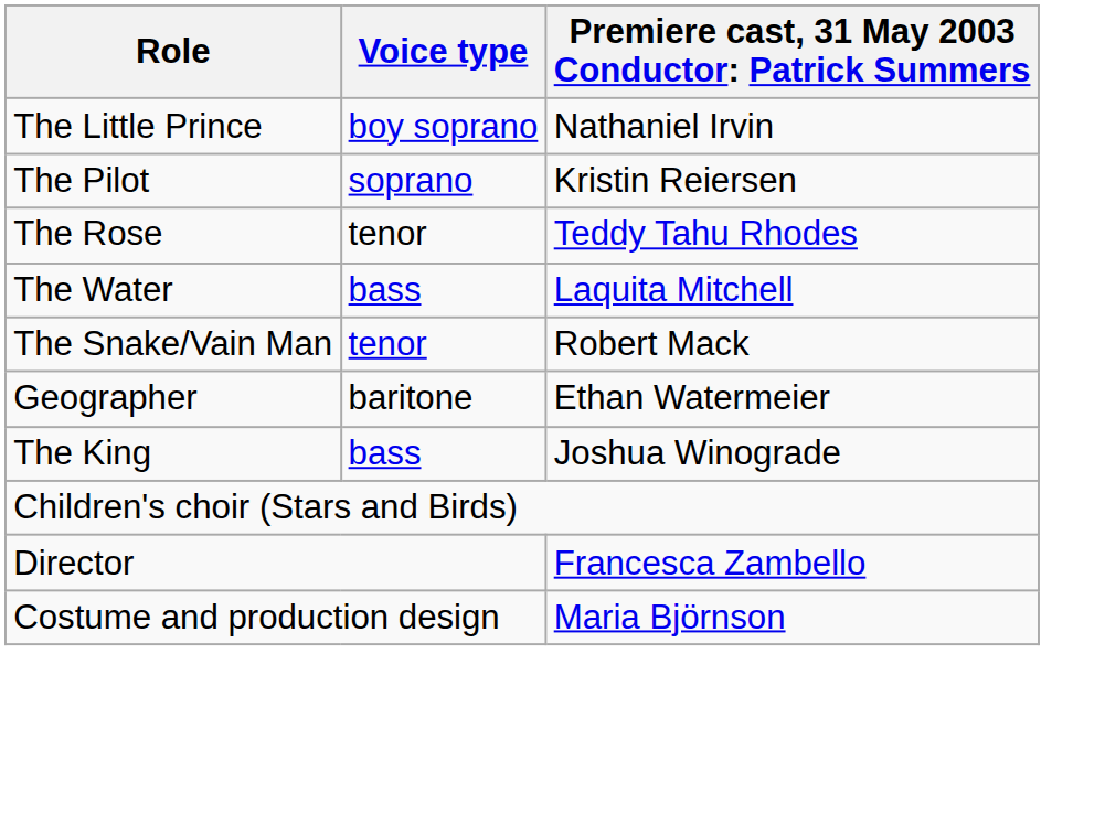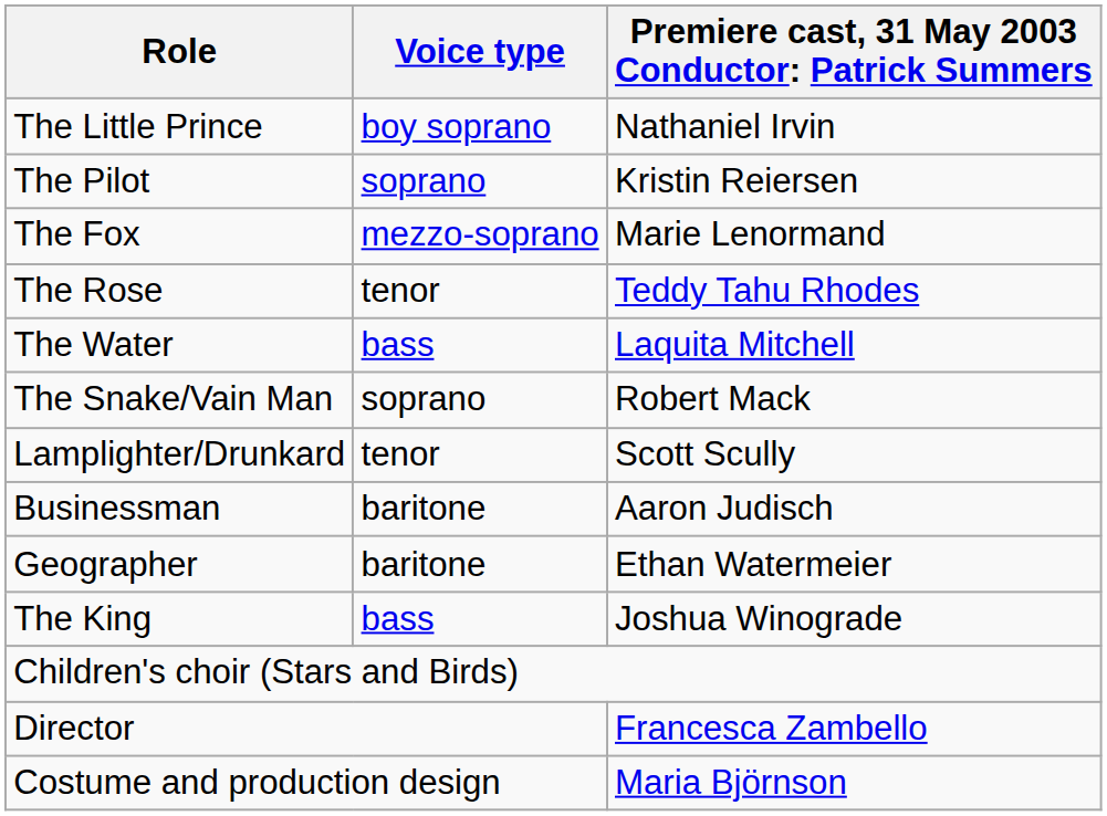 <table class="wikitable">
 <tr>
 <th>Role</th>
 <th><a href='#'>Voice type</a></th>
 <th>Premiere cast, 31 May 2003<br><a href='#'>Conductor</a>: <a href='#'>Patrick Summers</a></th>
 </tr>
 <tr>
 <td>The Little Prince</td>
 <td><a href='#'>boy soprano</a></td>
 <td>Nathaniel Irvin</td>
 </tr>
 <tr>
 <td>The Pilot</td>
 <td><a href='#'>soprano</a></td>
 <td>Kristin Reiersen</td>
 </tr>
 <tr>
+<td>The Fox</td>
+<td><a href='#'>mezzo-soprano</a></td>
+<td>Marie Lenormand</td>
+</tr>
+<tr>
 <td>The Rose</td>
 <td>tenor</td>
 <td><a href='#'>Teddy Tahu Rhodes</a></td>
 </tr>
 <tr>
 <td>The Water</td>
 <td><a href='#'>bass</a></td>
 <td><a href='#'>Laquita Mitchell</a></td>
 </tr>
 <tr>
 <td>The Snake/Vain Man</td>
-<td><a href='#'>tenor</a></td>
+<td>soprano</td>
 <td>Robert Mack</td>
+</tr>
+<tr>
+<td>Lamplighter/Drunkard</td>
+<td>tenor</td>
+<td>Scott Scully</td>
+</tr>
+<tr>
+<td>Businessman</td>
+<td>baritone</td>
+<td>Aaron Judisch</td>
 </tr>
 <tr>
 <td>Geographer</td>
 <td>baritone</td>
 <td>Ethan Watermeier</td>
 </tr>
 <tr>
 <td>The King</td>
 <td><a href='#'>bass</a></td>
 <td>Joshua Winograde</td>
 </tr>
 <tr>
 <td colspan=3>Children's choir (Stars and Birds)</td>
 </tr>
 <tr>
 <td colspan=2>Director</td>
 <td><a href='#'>Francesca Zambello</a></td>
 </tr>
 <tr>
 <td colspan=2>Costume and production design</td>
 <td><a href='#'>Maria Björnson</a></td>
 </tr>
 </table>
